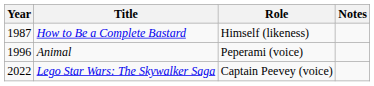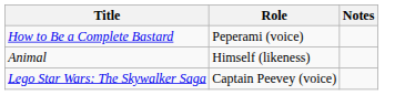 <table class="wikitable sortable">
 <tr>
-<th>Year</th>
 <th>Title</th>
 <th>Role</th>
 <th class="unsortable">Notes</th>
 </tr>
 <tr>
-<td>1987</td>
 <td><em><a href='#'>How to Be a Complete Bastard</a></em></td>
+<td>Peperami (voice)</td>
+<td></td>
+</tr>
+<tr>
+<td><em>Animal</em></td>
 <td>Himself (likeness)</td>
 <td></td>
 </tr>
 <tr>
-<td>1996</td>
-<td><em>Animal</em></td>
-<td>Peperami (voice)</td>
-<td></td>
-</tr>
-<tr>
-<td>2022</td>
 <td><em><a href='#'>Lego Star Wars: The Skywalker Saga</a></em></td>
 <td>Captain Peevey (voice)</td>
 <td></td>
 </tr>
 </table>
